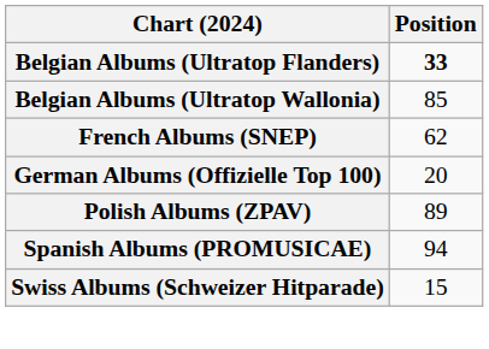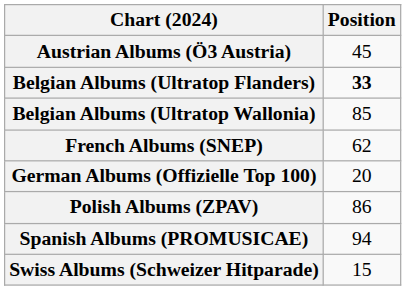 <table class="wikitable sortable plainrowheaders" style="text-align:center">
 <tr>
 <th scope="col">Chart (2024)</th>
 <th scope="col">Position</th>
+</tr>
+<tr>
+<th scope="row">Austrian Albums (Ö3 Austria)</th>
+<td>45</td>
 </tr>
 <tr>
 <th scope="row">Belgian Albums (Ultratop Flanders)</th>
 <td><strong>33</strong></td>
 </tr>
 <tr>
 <th scope="row">Belgian Albums (Ultratop Wallonia)</th>
 <td>85</td>
 </tr>
 <tr>
 <th scope="row">French Albums (SNEP)</th>
 <td>62</td>
 </tr>
 <tr>
 <th scope="row">German Albums (Offizielle Top 100)</th>
 <td>20</td>
 </tr>
 <tr>
 <th scope="row">Polish Albums (ZPAV)</th>
-<td>89</td>
+<td>86</td>
 </tr>
 <tr>
 <th scope="row">Spanish Albums (PROMUSICAE)</th>
 <td>94</td>
 </tr>
 <tr>
 <th scope="row">Swiss Albums (Schweizer Hitparade)</th>
 <td>15</td>
 </tr>
 </table>
